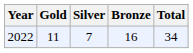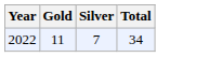 <table class="sortable wikitable" style="font-size: 90%;">
 <tr>
 <th>Year</th>
 <th>Gold</th>
 <th>Silver</th>
-<th>Bronze</th>
 <th>Total</th>
 </tr>
 <tr style="background:#ECF2FF">
 <td align="center">2022</td>
 <td align="center">11</td>
 <td align="center">7</td>
-<td align="center">16</td>
 <td align="center">34</td>
 </tr>
 </table>
